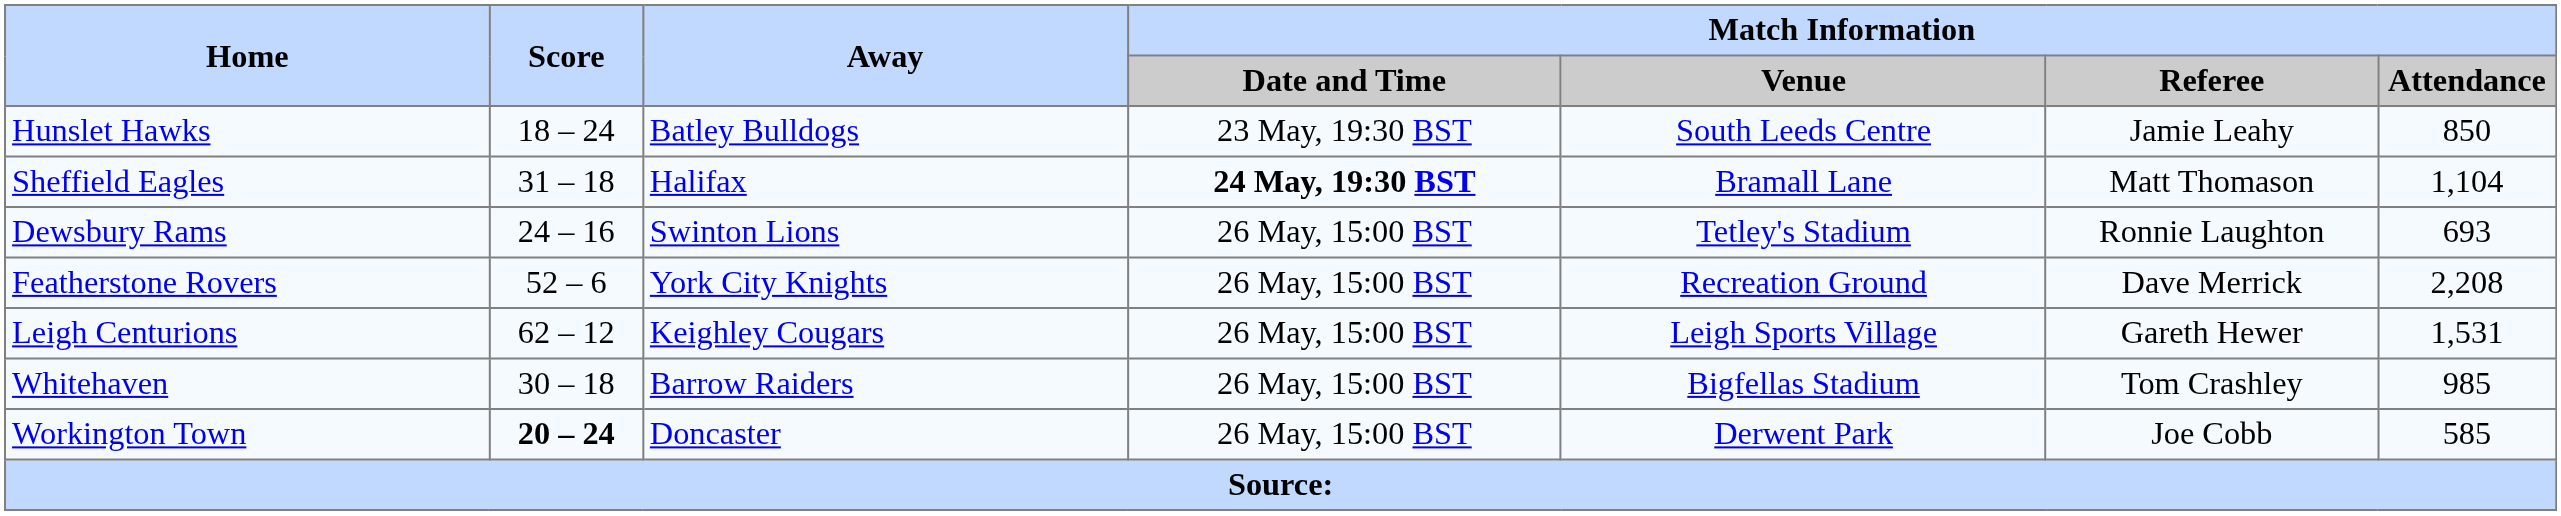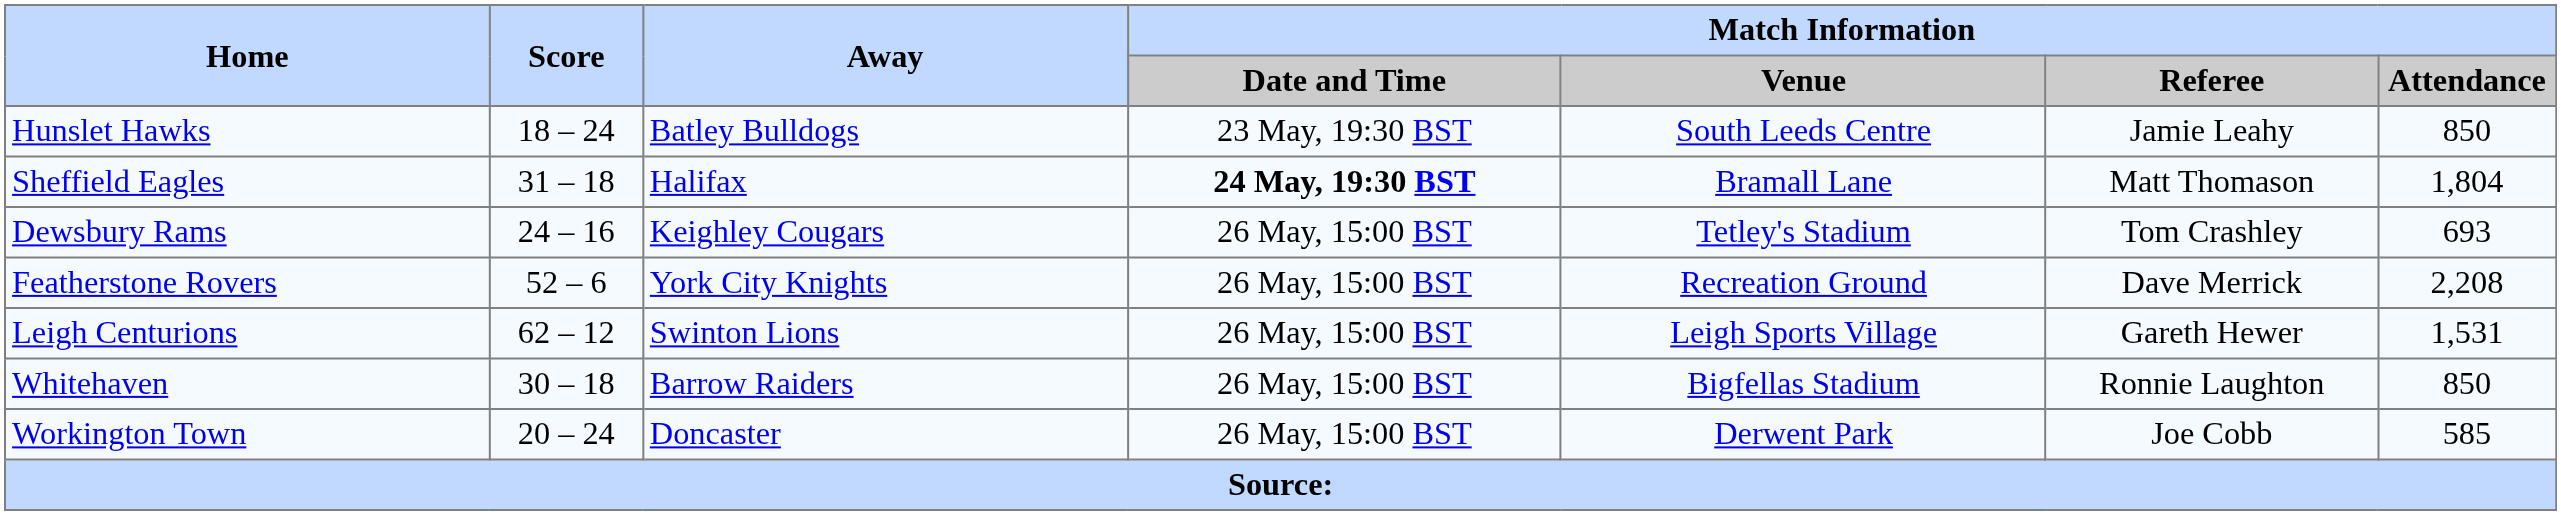 <table border="1" cellpadding="3" cellspacing="0" style="border-collapse:collapse; text-align:center; width:100%;">
 <tr style="background:#c1d8ff;">
 <th rowspan="2" style="width:19%;">Home</th>
 <th rowspan="2" style="width:6%;">Score</th>
 <th rowspan="2" style="width:19%;">Away</th>
 <th colspan=6>Match Information</th>
 </tr>
 <tr style="background:#ccc;">
 <th width=17%>Date and Time</th>
 <th width=19%>Venue</th>
 <th width=13%>Referee</th>
 <th width=7%>Attendance</th>
 </tr>
 <tr style="background:#f5faff;">
 <td align=left> <a href='#'>Hunslet Hawks</a></td>
 <td>18 – 24</td>
 <td align=left> <a href='#'>Batley Bulldogs</a></td>
 <td>23 May, 19:30 <a href='#'>BST</a></td>
 <td><a href='#'>South Leeds Centre</a></td>
 <td>Jamie Leahy</td>
 <td>850</td>
 </tr>
 <tr style="background:#f5faff;">
 <td align=left> <a href='#'>Sheffield Eagles</a></td>
 <td>31 – 18</td>
 <td align=left> <a href='#'>Halifax</a></td>
 <td><strong>24 May, 19:30 <a href='#'>BST</a></strong></td>
 <td><a href='#'>Bramall Lane</a></td>
 <td>Matt Thomason</td>
-<td>1,104</td>
+<td>1,804</td>
 </tr>
 <tr style="background:#f5faff;">
 <td align=left> <a href='#'>Dewsbury Rams</a></td>
 <td>24 – 16</td>
-<td align=left> <a href='#'>Swinton Lions</a></td>
+<td align=left> <a href='#'>Keighley Cougars</a></td>
 <td>26 May, 15:00 <a href='#'>BST</a></td>
 <td><a href='#'>Tetley's Stadium</a></td>
-<td>Ronnie Laughton</td>
+<td>Tom Crashley</td>
 <td>693</td>
 </tr>
 <tr style="background:#f5faff;">
 <td align=left> <a href='#'>Featherstone Rovers</a></td>
 <td>52 – 6</td>
 <td align=left> <a href='#'>York City Knights</a></td>
 <td>26 May, 15:00 <a href='#'>BST</a></td>
 <td><a href='#'>Recreation Ground</a></td>
 <td>Dave Merrick</td>
 <td>2,208</td>
 </tr>
 <tr style="background:#f5faff;">
 <td align=left> <a href='#'>Leigh Centurions</a></td>
 <td>62 – 12</td>
-<td align=left> <a href='#'>Keighley Cougars</a></td>
+<td align=left> <a href='#'>Swinton Lions</a></td>
 <td>26 May, 15:00 <a href='#'>BST</a></td>
 <td><a href='#'>Leigh Sports Village</a></td>
 <td>Gareth Hewer</td>
 <td>1,531</td>
 </tr>
 <tr style="background:#f5faff;">
 <td align=left> <a href='#'>Whitehaven</a></td>
 <td>30 – 18</td>
 <td align=left> <a href='#'>Barrow Raiders</a></td>
 <td>26 May, 15:00 <a href='#'>BST</a></td>
 <td><a href='#'>Bigfellas Stadium</a></td>
-<td>Tom Crashley</td>
-<td>985</td>
+<td>Ronnie Laughton</td>
+<td>850</td>
 </tr>
 <tr style="background:#f5faff;">
 <td align=left> <a href='#'>Workington Town</a></td>
-<td><strong>20 – 24</strong></td>
+<td>20 – 24</td>
 <td align=left> <a href='#'>Doncaster</a></td>
 <td>26 May, 15:00 <a href='#'>BST</a></td>
 <td><a href='#'>Derwent Park</a></td>
 <td>Joe Cobb</td>
 <td>585</td>
 </tr>
 <tr style="background:#c1d8ff;">
 <th colspan=12>Source:</th>
 </tr>
 </table>
